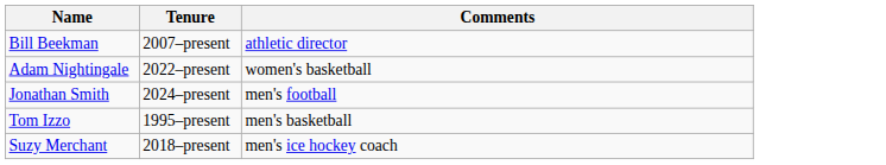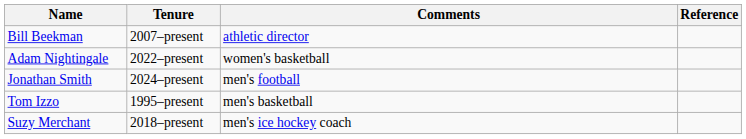 <table class=wikitable>
 <tr>
 <th style="width:17%;">Name</th>
 <th style="width:13%;">Tenure</th>
 <th style="width:65%;">Comments</th>
+<th style="width:5%;">Reference</th>
 </tr>
 <tr>
 <td><a href='#'>Bill Beekman</a></td>
 <td>2007–present</td>
 <td><a href='#'>athletic director</a></td>
+<td></td>
 </tr>
 <tr>
 <td><a href='#'>Adam Nightingale</a></td>
 <td>2022–present</td>
 <td>women's basketball</td>
+<td></td>
 </tr>
 <tr>
 <td><a href='#'>Jonathan Smith</a></td>
 <td>2024–present</td>
 <td>men's <a href='#'>football</a></td>
+<td></td>
 </tr>
 <tr>
 <td><a href='#'>Tom Izzo</a></td>
 <td>1995–present</td>
 <td>men's basketball</td>
+<td></td>
 </tr>
 <tr>
 <td><a href='#'>Suzy Merchant</a></td>
 <td>2018–present</td>
 <td>men's <a href='#'>ice hockey</a> coach</td>
+<td></td>
 </tr>
 </table>
